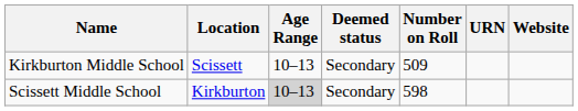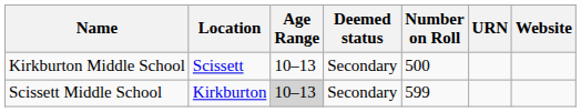 <table class="wikitable sortable" style="font-size:90%;">
 <tr>
 <th>Name</th>
 <th>Location</th>
 <th>Age<br>Range</th>
 <th>Deemed<br>status</th>
 <th>Number<br>on Roll</th>
 <th class="unsortable">URN</th>
 <th class="unsortable">Website</th>
 </tr>
 <tr>
 <td>Kirkburton Middle School</td>
 <td><a href='#'>Scissett</a></td>
 <td>10–13</td>
 <td>Secondary</td>
-<td>509</td>
+<td>500</td>
 <td></td>
 <td></td>
 </tr>
 <tr>
 <td>Scissett Middle School</td>
 <td><a href='#'>Kirkburton</a></td>
 <td style="background: lightgrey;">10–13</td>
 <td>Secondary</td>
-<td>598</td>
+<td>599</td>
 <td></td>
 <td></td>
 </tr>
 </table>
